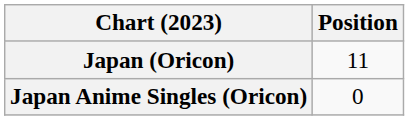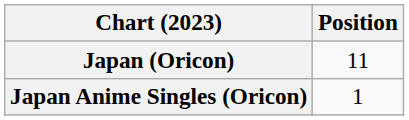 <table class="wikitable sortable plainrowheaders" style="text-align:center">
 <tr>
 <th scope="col">Chart (2023)</th>
 <th scope="col">Position</th>
 </tr>
 <tr>
 <th scope="row">Japan (Oricon)</th>
 <td>11</td>
 </tr>
 <tr>
 <th scope="row">Japan Anime Singles (Oricon)</th>
-<td>0</td>
+<td>1</td>
 </tr>
 </table>
